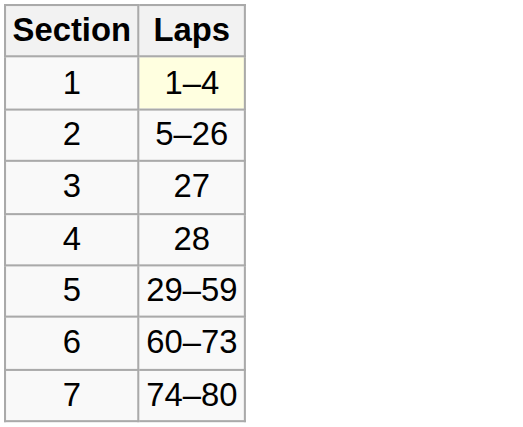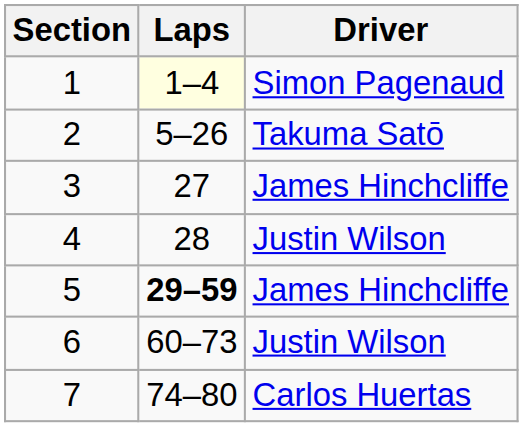 <table class="wikitable">
 <tr class="hintergrundfarbe5">
 <th>Section</th>
 <th>Laps</th>
+<th>Driver</th>
 </tr>
 <tr align="center">
 <td>1</td>
 <td style="background: lightyellow;">1–4</td>
+<td align="left"> <a href='#'>Simon Pagenaud</a></td>
 </tr>
 <tr align="center">
 <td>2</td>
 <td>5–26</td>
+<td align="left"> <a href='#'>Takuma Satō</a></td>
 </tr>
 <tr align="center">
 <td>3</td>
 <td>27</td>
+<td align="left"> <a href='#'>James Hinchcliffe</a></td>
 </tr>
 <tr align="center">
 <td>4</td>
 <td>28</td>
+<td align="left"> <a href='#'>Justin Wilson</a></td>
 </tr>
 <tr align="center">
 <td>5</td>
-<td>29–59</td>
+<td><strong>29–59</strong></td>
+<td align="left"> <a href='#'>James Hinchcliffe</a></td>
 </tr>
 <tr align="center">
 <td>6</td>
 <td>60–73</td>
+<td align="left"> <a href='#'>Justin Wilson</a></td>
 </tr>
 <tr align="center">
 <td>7</td>
 <td>74–80</td>
+<td align="left"> <a href='#'>Carlos Huertas</a></td>
 </tr>
 </table>
